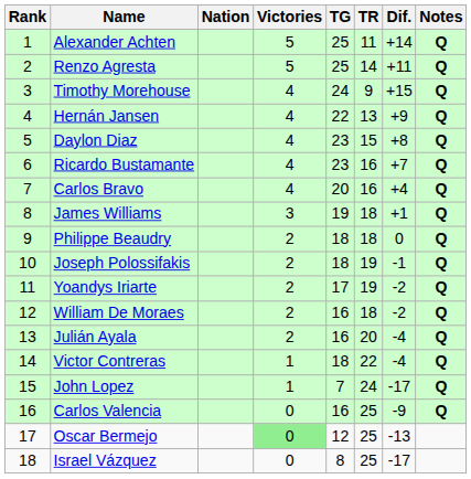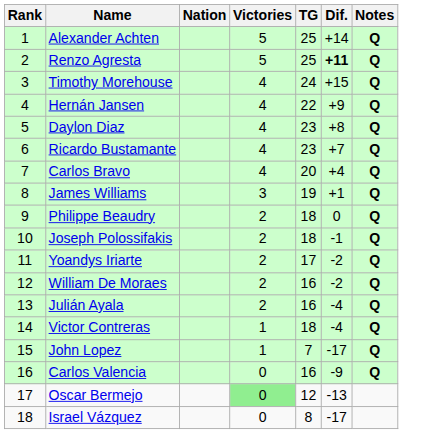 <table class="wikitable sortable" style="text-align:center">
 <tr>
 <th>Rank</th>
 <th>Name</th>
 <th>Nation</th>
 <th>Victories</th>
 <th>TG</th>
-<th>TR</th>
 <th>Dif.</th>
 <th>Notes</th>
 </tr>
 <tr style="background:#cfc">
 <td>1</td>
 <td align=left><a href='#'>Alexander Achten</a></td>
 <td align=left></td>
 <td>5</td>
 <td>25</td>
-<td>11</td>
 <td>+14</td>
 <td><strong>Q</strong></td>
 </tr>
 <tr style="background:#cfc">
 <td>2</td>
 <td align=left><a href='#'>Renzo Agresta</a></td>
 <td align=left></td>
 <td>5</td>
 <td>25</td>
-<td>14</td>
-<td>+11</td>
+<td><strong>+11</strong></td>
 <td><strong>Q</strong></td>
 </tr>
 <tr style="background:#cfc">
 <td>3</td>
 <td align=left><a href='#'>Timothy Morehouse</a></td>
 <td align=left></td>
 <td>4</td>
 <td>24</td>
-<td>9</td>
 <td>+15</td>
 <td><strong>Q</strong></td>
 </tr>
 <tr style="background:#cfc">
 <td>4</td>
 <td align=left><a href='#'>Hernán Jansen</a></td>
 <td align=left></td>
 <td>4</td>
 <td>22</td>
-<td>13</td>
 <td>+9</td>
 <td><strong>Q</strong></td>
 </tr>
 <tr style="background:#cfc">
 <td>5</td>
 <td align=left><a href='#'>Daylon Diaz</a></td>
 <td align=left></td>
 <td>4</td>
 <td>23</td>
-<td>15</td>
 <td>+8</td>
 <td><strong>Q</strong></td>
 </tr>
 <tr style="background:#cfc">
 <td>6</td>
 <td align=left><a href='#'>Ricardo Bustamante</a></td>
 <td align=left></td>
 <td>4</td>
 <td>23</td>
-<td>16</td>
 <td>+7</td>
 <td><strong>Q</strong></td>
 </tr>
 <tr style="background:#cfc">
 <td>7</td>
 <td align=left><a href='#'>Carlos Bravo</a></td>
 <td align=left></td>
 <td>4</td>
 <td>20</td>
-<td>16</td>
 <td>+4</td>
 <td><strong>Q</strong></td>
 </tr>
 <tr style="background:#cfc">
 <td>8</td>
 <td align=left><a href='#'>James Williams</a></td>
 <td align=left></td>
 <td>3</td>
 <td>19</td>
-<td>18</td>
 <td>+1</td>
 <td><strong>Q</strong></td>
 </tr>
 <tr style="background:#cfc">
 <td>9</td>
 <td align=left><a href='#'>Philippe Beaudry</a></td>
 <td align=left></td>
 <td>2</td>
-<td>18</td>
 <td>18</td>
 <td>0</td>
 <td><strong>Q</strong></td>
 </tr>
 <tr style="background:#cfc">
 <td>10</td>
 <td align=left><a href='#'>Joseph Polossifakis</a></td>
 <td align=left></td>
 <td>2</td>
 <td>18</td>
-<td>19</td>
 <td>-1</td>
 <td><strong>Q</strong></td>
 </tr>
 <tr style="background:#cfc">
 <td>11</td>
 <td align=left><a href='#'>Yoandys Iriarte</a></td>
 <td align=left></td>
 <td>2</td>
 <td>17</td>
-<td>19</td>
 <td>-2</td>
 <td><strong>Q</strong></td>
 </tr>
 <tr style="background:#cfc">
 <td>12</td>
 <td align=left><a href='#'>William De Moraes</a></td>
 <td align=left></td>
 <td>2</td>
 <td>16</td>
-<td>18</td>
 <td>-2</td>
 <td><strong>Q</strong></td>
 </tr>
 <tr style="background:#cfc">
 <td>13</td>
 <td align=left><a href='#'>Julián Ayala</a></td>
 <td align=left></td>
 <td>2</td>
 <td>16</td>
-<td>20</td>
 <td>-4</td>
 <td><strong>Q</strong></td>
 </tr>
 <tr style="background:#cfc">
 <td>14</td>
 <td align=left><a href='#'>Victor Contreras</a></td>
 <td align=left></td>
 <td>1</td>
 <td>18</td>
-<td>22</td>
 <td>-4</td>
 <td><strong>Q</strong></td>
 </tr>
 <tr style="background:#cfc">
 <td>15</td>
 <td align=left><a href='#'>John Lopez</a></td>
 <td align=left></td>
 <td>1</td>
 <td>7</td>
-<td>24</td>
 <td>-17</td>
 <td><strong>Q</strong></td>
 </tr>
 <tr style="background:#cfc">
 <td>16</td>
 <td align=left><a href='#'>Carlos Valencia</a></td>
 <td align=left></td>
 <td>0</td>
 <td>16</td>
-<td>25</td>
 <td>-9</td>
 <td><strong>Q</strong></td>
 </tr>
 <tr>
 <td>17</td>
 <td align=left><a href='#'>Oscar Bermejo</a></td>
 <td align=left></td>
 <td style="background: lightgreen;">0</td>
 <td>12</td>
-<td>25</td>
 <td>-13</td>
 <td></td>
 </tr>
 <tr>
 <td>18</td>
 <td align=left><a href='#'>Israel Vázquez</a></td>
 <td align=left></td>
 <td>0</td>
 <td>8</td>
-<td>25</td>
 <td>-17</td>
 <td></td>
 </tr>
 </table>
